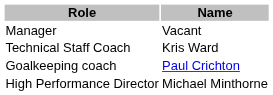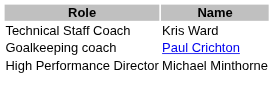 <table class="toccolours">
 <tr>
 <th style="background:silver;">Role</th>
 <th style="background:silver;">Name</th>
-</tr>
-<tr>
-<td>Manager</td>
-<td>Vacant</td>
 </tr>
 <tr>
 <td>Technical Staff Coach</td>
 <td> Kris Ward</td>
 </tr>
 <tr>
 <td>Goalkeeping coach</td>
 <td> <a href='#'>Paul Crichton</a></td>
 </tr>
 <tr>
 <td>High Performance Director</td>
 <td> Michael Minthorne</td>
 </tr>
 <tr>
 </tr>
 </table>
